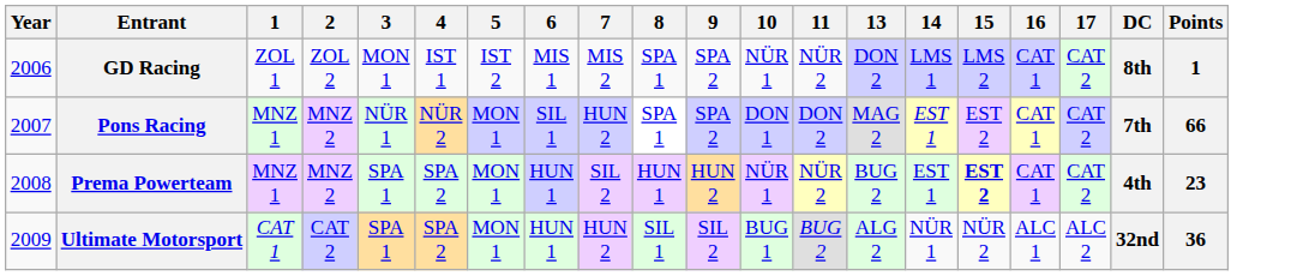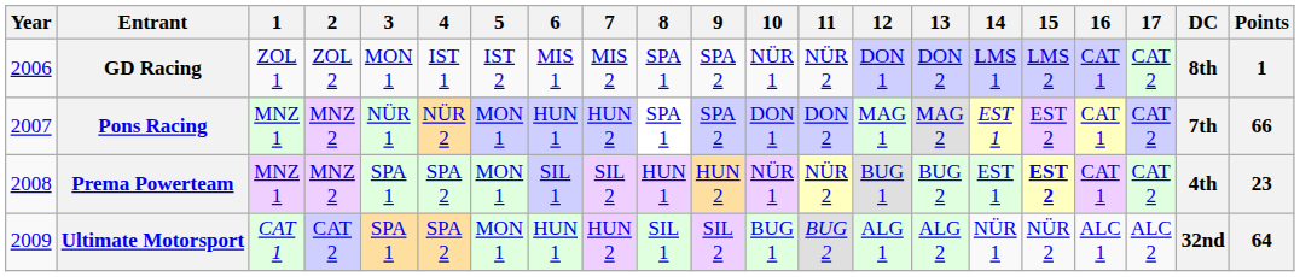 <table class="wikitable" style="text-align:center; font-size:85%">
 <tr>
 <th>Year</th>
 <th>Entrant</th>
 <th>1</th>
 <th>2</th>
 <th>3</th>
 <th>4</th>
 <th>5</th>
 <th>6</th>
 <th>7</th>
 <th>8</th>
 <th>9</th>
 <th>10</th>
 <th>11</th>
+<th>12</th>
 <th>13</th>
 <th>14</th>
 <th>15</th>
 <th>16</th>
 <th>17</th>
 <th>DC</th>
 <th>Points</th>
 </tr>
 <tr>
 <td><a href='#'>2006</a></td>
 <th nowrap>GD Racing</th>
 <td><a href='#'>ZOL<br>1</a></td>
 <td><a href='#'>ZOL<br>2</a></td>
 <td><a href='#'>MON<br>1</a></td>
 <td><a href='#'>IST<br>1</a></td>
 <td><a href='#'>IST<br>2</a></td>
 <td><a href='#'>MIS<br>1</a></td>
 <td><a href='#'>MIS<br>2</a></td>
 <td><a href='#'>SPA<br>1</a></td>
 <td><a href='#'>SPA<br>2</a></td>
 <td><a href='#'>NÜR<br>1</a></td>
 <td><a href='#'>NÜR<br>2</a></td>
+<td style="background:#CFCFFF;"><a href='#'>DON<br>1</a><br></td>
 <td style="background:#CFCFFF;"><a href='#'>DON<br>2</a><br></td>
 <td style="background:#CFCFFF;"><a href='#'>LMS<br>1</a><br></td>
 <td style="background:#CFCFFF;"><a href='#'>LMS<br>2</a><br></td>
 <td style="background:#CFCFFF;"><a href='#'>CAT<br>1</a><br></td>
 <td style="background:#DFFFDF;"><a href='#'>CAT<br>2</a><br></td>
 <th>8th</th>
 <th>1</th>
 </tr>
 <tr>
 <td><a href='#'>2007</a></td>
 <th nowrap><a href='#'>Pons Racing</a></th>
 <td style="background:#DFFFDF;"><a href='#'>MNZ<br>1</a><br></td>
 <td style="background:#EFCFFF;"><a href='#'>MNZ<br>2</a><br></td>
 <td style="background:#DFFFDF;"><a href='#'>NÜR<br>1</a><br></td>
 <td style="background:#FFDF9F;"><a href='#'>NÜR<br>2</a><br></td>
 <td style="background:#CFCFFF;"><a href='#'>MON<br>1</a><br></td>
-<td style="background:#CFCFFF;"><a href='#'>SIL<br>1</a><br></td>
+<td style="background:#CFCFFF;"><a href='#'>HUN<br>1</a><br></td>
 <td style="background:#CFCFFF;"><a href='#'>HUN<br>2</a><br></td>
 <td style="background:#FFFFFF;"><a href='#'>SPA<br>1</a><br></td>
 <td style="background:#CFCFFF;"><a href='#'>SPA<br>2</a><br></td>
 <td style="background:#CFCFFF;"><a href='#'>DON<br>1</a><br></td>
 <td style="background:#CFCFFF;"><a href='#'>DON<br>2</a><br></td>
+<td style="background:#DFFFDF;"><a href='#'>MAG<br>1</a><br></td>
 <td style="background:#DFDFDF;"><a href='#'>MAG<br>2</a><br></td>
 <td style="background:#FFFFBF;"><em><a href='#'>EST<br>1</a></em><br></td>
 <td style="background:#EFCFFF;"><a href='#'>EST<br>2</a><br></td>
 <td style="background:#FFFFBF;"><a href='#'>CAT<br>1</a><br></td>
 <td style="background:#CFCFFF;"><a href='#'>CAT<br>2</a><br></td>
 <th>7th</th>
 <th>66</th>
 </tr>
 <tr>
 <td><a href='#'>2008</a></td>
 <th nowrap><a href='#'>Prema Powerteam</a></th>
 <td style="background:#EFCFFF;"><a href='#'>MNZ<br>1</a><br></td>
 <td style="background:#EFCFFF;"><a href='#'>MNZ<br>2</a><br></td>
 <td style="background:#DFFFDF;"><a href='#'>SPA<br>1</a><br></td>
 <td style="background:#DFFFDF;"><a href='#'>SPA<br>2</a><br></td>
 <td style="background:#DFFFDF;"><a href='#'>MON<br>1</a><br></td>
-<td style="background:#CFCFFF;"><a href='#'>HUN<br>1</a><br></td>
+<td style="background:#CFCFFF;"><a href='#'>SIL<br>1</a><br></td>
 <td style="background:#EFCFFF;"><a href='#'>SIL<br>2</a><br></td>
 <td style="background:#EFCFFF;"><a href='#'>HUN<br>1</a><br></td>
 <td style="background:#FFDF9F;"><a href='#'>HUN<br>2</a><br></td>
 <td style="background:#EFCFFF;"><a href='#'>NÜR<br>1</a><br></td>
 <td style="background:#FFFFBF;"><a href='#'>NÜR<br>2</a><br></td>
+<td style="background:#DFDFDF;"><a href='#'>BUG<br>1</a><br></td>
 <td style="background:#DFFFDF;"><a href='#'>BUG<br>2</a><br></td>
 <td style="background:#DFFFDF;"><a href='#'>EST<br>1</a><br></td>
 <td style="background:#FFFFBF;"><strong><a href='#'>EST<br>2</a></strong><br></td>
 <td style="background:#EFCFFF;"><a href='#'>CAT<br>1</a><br></td>
 <td style="background:#DFFFDF;"><a href='#'>CAT<br>2</a><br></td>
 <th>4th</th>
 <th>23</th>
 </tr>
 <tr>
 <td><a href='#'>2009</a></td>
 <th nowrap><a href='#'>Ultimate Motorsport</a></th>
 <td style="background:#DFFFDF;"><em><a href='#'>CAT<br>1</a></em><br></td>
 <td style="background:#CFCFFF;"><a href='#'>CAT<br>2</a><br></td>
 <td style="background:#FFDF9F;"><a href='#'>SPA<br>1</a><br></td>
 <td style="background:#FFDF9F;"><a href='#'>SPA<br>2</a><br></td>
 <td style="background:#DFFFDF;"><a href='#'>MON<br>1</a><br></td>
 <td style="background:#DFFFDF;"><a href='#'>HUN<br>1</a><br></td>
 <td style="background:#EFCFFF;"><a href='#'>HUN<br>2</a><br></td>
 <td style="background:#DFFFDF;"><a href='#'>SIL<br>1</a><br></td>
 <td style="background:#EFCFFF;"><a href='#'>SIL<br>2</a><br></td>
 <td style="background:#DFFFDF;"><a href='#'>BUG<br>1</a><br></td>
 <td style="background:#DFDFDF;"><em><a href='#'>BUG<br>2</a></em><br></td>
+<td style="background:#DFFFDF;"><a href='#'>ALG<br>1</a><br></td>
 <td style="background:#DFFFDF;"><a href='#'>ALG<br>2</a><br></td>
 <td><a href='#'>NÜR<br>1</a></td>
 <td><a href='#'>NÜR<br>2</a></td>
 <td><a href='#'>ALC<br>1</a></td>
 <td><a href='#'>ALC<br>2</a></td>
 <th>32nd</th>
-<th>36</th>
+<th>64</th>
 </tr>
 </table>
